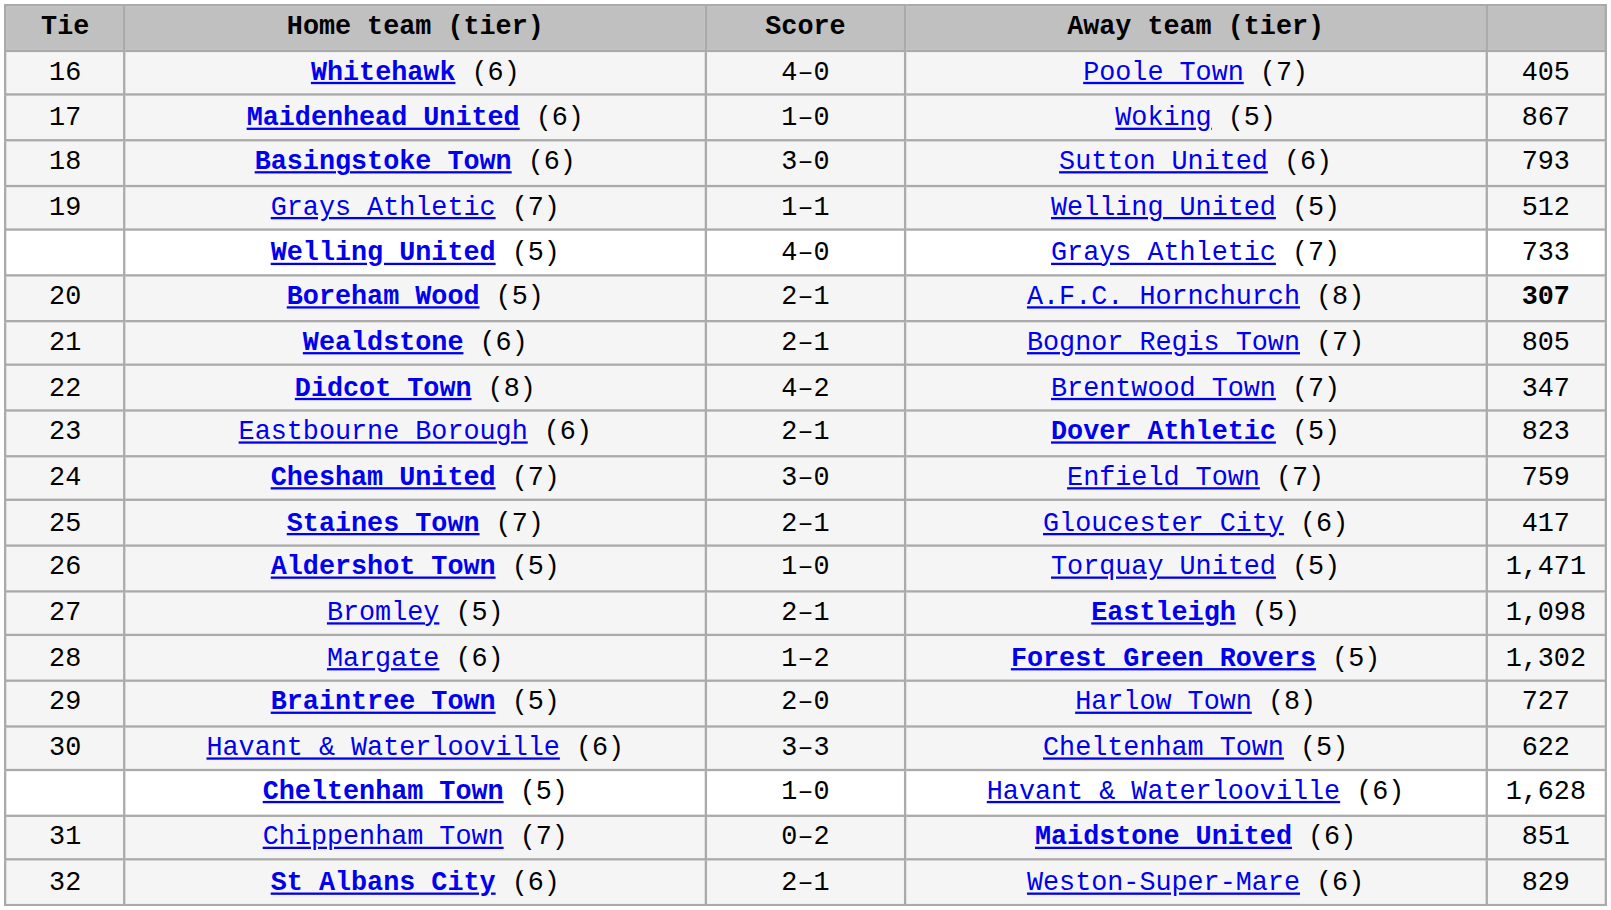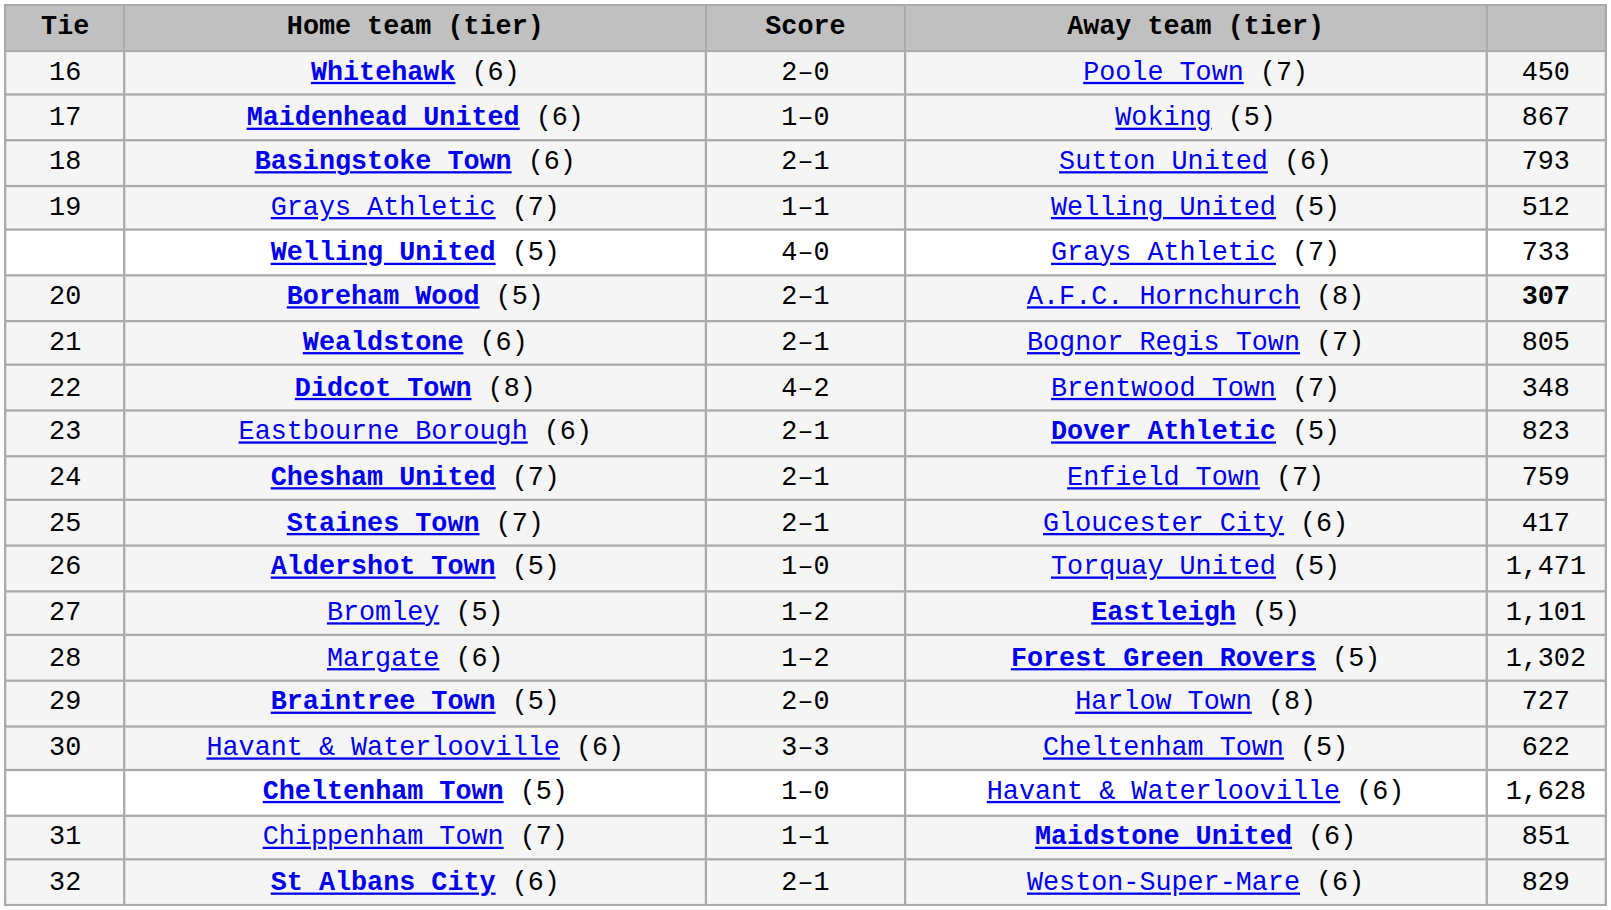 <table class="wikitable" style="width: 700px; background:WhiteSmoke; text-align:center; font-size:90%">
 <tr>
 <td scope="col" style="width:  7.50%; background:silver;"><strong>Tie</strong></td>
 <td scope="col" style="width: 36.25%; background:silver;"><strong>Home team (tier)</strong></td>
 <td scope="col" style="width: 12.50%; background:silver;"><strong>Score</strong></td>
 <td scope="col" style="width: 36.25%; background:silver;"><strong>Away team (tier)</strong></td>
 <td scope="col" style="width:  7.50%; background:silver;"><strong></strong></td>
 </tr>
 <tr>
 <td>16</td>
 <td><strong><a href='#'>Whitehawk</a></strong> (6)</td>
-<td>4–0</td>
+<td>2–0</td>
 <td><a href='#'>Poole Town</a> (7)</td>
-<td>405</td>
+<td>450</td>
 </tr>
 <tr>
 <td>17</td>
 <td><strong><a href='#'>Maidenhead United</a></strong> (6)</td>
 <td>1–0</td>
 <td><a href='#'>Woking</a> (5)</td>
 <td>867</td>
 </tr>
 <tr>
 <td>18</td>
 <td><strong><a href='#'>Basingstoke Town</a></strong> (6)</td>
-<td>3–0</td>
+<td>2–1</td>
 <td><a href='#'>Sutton United</a> (6)</td>
 <td>793</td>
 </tr>
 <tr>
 <td>19</td>
 <td><a href='#'>Grays Athletic</a> (7)</td>
 <td>1–1</td>
 <td><a href='#'>Welling United</a> (5)</td>
 <td>512</td>
 </tr>
 <tr style="background:white;">
 <td><em></em></td>
 <td><strong><a href='#'>Welling United</a></strong> (5)</td>
 <td>4–0</td>
 <td><a href='#'>Grays Athletic</a> (7)</td>
 <td>733</td>
 </tr>
 <tr>
 <td>20</td>
 <td><strong><a href='#'>Boreham Wood</a></strong> (5)</td>
 <td>2–1</td>
 <td><a href='#'>A.F.C. Hornchurch</a> (8)</td>
 <td><strong>307</strong></td>
 </tr>
 <tr>
 <td>21</td>
 <td><strong><a href='#'>Wealdstone</a></strong> (6)</td>
 <td>2–1</td>
 <td><a href='#'>Bognor Regis Town</a> (7)</td>
 <td>805</td>
 </tr>
 <tr>
 <td>22</td>
 <td><strong><a href='#'>Didcot Town</a></strong> (8)</td>
 <td>4–2</td>
 <td><a href='#'>Brentwood Town</a> (7)</td>
-<td>347</td>
+<td>348</td>
 </tr>
 <tr>
 <td>23</td>
 <td><a href='#'>Eastbourne Borough</a> (6)</td>
 <td>2–1</td>
 <td><strong><a href='#'>Dover Athletic</a></strong> (5)</td>
 <td>823</td>
 </tr>
 <tr>
 <td>24</td>
 <td><strong><a href='#'>Chesham United</a></strong> (7)</td>
-<td>3–0</td>
+<td>2–1</td>
 <td><a href='#'>Enfield Town</a> (7)</td>
 <td>759</td>
 </tr>
 <tr>
 <td>25</td>
 <td><strong><a href='#'>Staines Town</a></strong> (7)</td>
 <td>2–1</td>
 <td><a href='#'>Gloucester City</a> (6)</td>
 <td>417</td>
 </tr>
 <tr>
 <td>26</td>
 <td><strong><a href='#'>Aldershot Town</a></strong> (5)</td>
 <td>1–0</td>
 <td><a href='#'>Torquay United</a> (5)</td>
 <td>1,471</td>
 </tr>
 <tr>
 <td>27</td>
 <td><a href='#'>Bromley</a> (5)</td>
-<td>2–1</td>
+<td>1–2</td>
 <td><strong><a href='#'>Eastleigh</a></strong> (5)</td>
-<td>1,098</td>
+<td>1,101</td>
 </tr>
 <tr>
 <td>28</td>
 <td><a href='#'>Margate</a> (6)</td>
 <td>1–2</td>
 <td><strong><a href='#'>Forest Green Rovers</a></strong> (5)</td>
 <td>1,302</td>
 </tr>
 <tr>
 <td>29</td>
 <td><strong><a href='#'>Braintree Town</a></strong> (5)</td>
 <td>2–0</td>
 <td><a href='#'>Harlow Town</a> (8)</td>
 <td>727</td>
 </tr>
 <tr>
 <td>30</td>
 <td><a href='#'>Havant & Waterlooville</a> (6)</td>
 <td>3–3</td>
 <td><a href='#'>Cheltenham Town</a> (5)</td>
 <td>622</td>
 </tr>
 <tr style="background:white;">
 <td><em></em></td>
 <td><strong><a href='#'>Cheltenham Town</a></strong> (5)</td>
 <td>1–0</td>
 <td><a href='#'>Havant & Waterlooville</a> (6)</td>
 <td>1,628</td>
 </tr>
 <tr>
 <td>31</td>
 <td><a href='#'>Chippenham Town</a> (7)</td>
-<td>0–2</td>
+<td>1–1</td>
 <td><strong><a href='#'>Maidstone United</a></strong> (6)</td>
 <td>851</td>
 </tr>
 <tr>
 <td>32</td>
 <td><strong><a href='#'>St Albans City</a></strong> (6)</td>
 <td>2–1</td>
 <td><a href='#'>Weston-Super-Mare</a> (6)</td>
 <td>829</td>
 </tr>
 <tr>
 </tr>
 </table>
